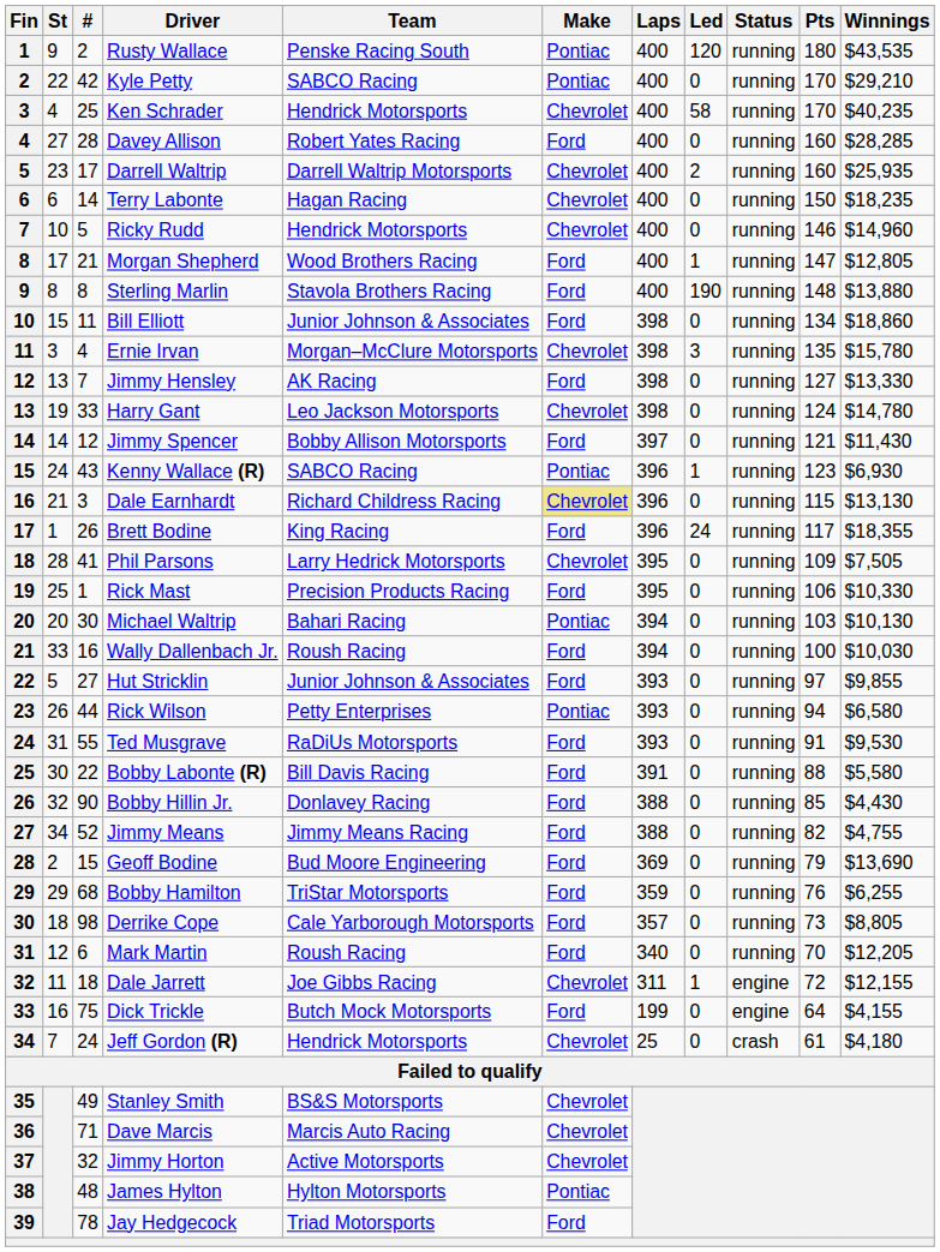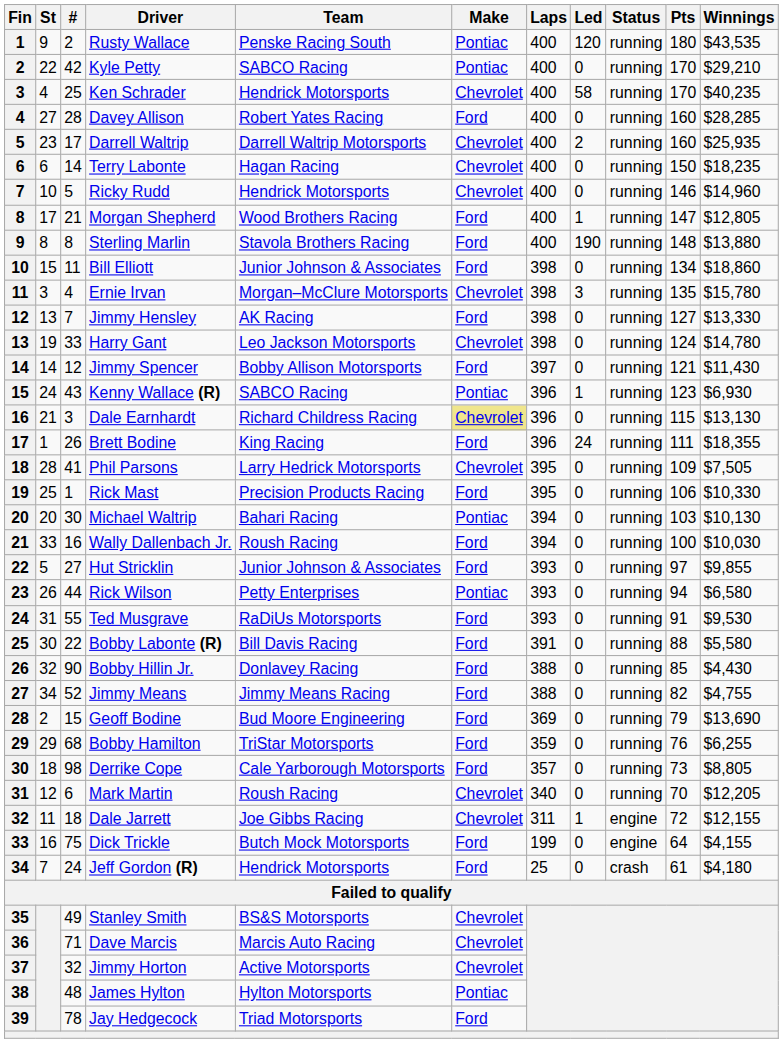 <table class="wikitable" style="font-size:95%">
 <tr>
 <th>Fin</th>
 <th>St</th>
 <th>#</th>
 <th>Driver</th>
 <th>Team</th>
 <th>Make</th>
 <th>Laps</th>
 <th>Led</th>
 <th>Status</th>
 <th>Pts</th>
 <th>Winnings</th>
 </tr>
 <tr>
 <th>1</th>
 <td>9</td>
 <td>2</td>
 <td><a href='#'>Rusty Wallace</a></td>
 <td><a href='#'>Penske Racing South</a></td>
 <td><a href='#'>Pontiac</a></td>
 <td>400</td>
 <td>120</td>
 <td>running</td>
 <td>180</td>
 <td>$43,535</td>
 </tr>
 <tr>
 <th>2</th>
 <td>22</td>
 <td>42</td>
 <td><a href='#'>Kyle Petty</a></td>
 <td><a href='#'>SABCO Racing</a></td>
 <td><a href='#'>Pontiac</a></td>
 <td>400</td>
 <td>0</td>
 <td>running</td>
 <td>170</td>
 <td>$29,210</td>
 </tr>
 <tr>
 <th>3</th>
 <td>4</td>
 <td>25</td>
 <td><a href='#'>Ken Schrader</a></td>
 <td><a href='#'>Hendrick Motorsports</a></td>
 <td><a href='#'>Chevrolet</a></td>
 <td>400</td>
 <td>58</td>
 <td>running</td>
 <td>170</td>
 <td>$40,235</td>
 </tr>
 <tr>
 <th>4</th>
 <td>27</td>
 <td>28</td>
 <td><a href='#'>Davey Allison</a></td>
 <td><a href='#'>Robert Yates Racing</a></td>
 <td><a href='#'>Ford</a></td>
 <td>400</td>
 <td>0</td>
 <td>running</td>
 <td>160</td>
 <td>$28,285</td>
 </tr>
 <tr>
 <th>5</th>
 <td>23</td>
 <td>17</td>
 <td><a href='#'>Darrell Waltrip</a></td>
 <td><a href='#'>Darrell Waltrip Motorsports</a></td>
 <td><a href='#'>Chevrolet</a></td>
 <td>400</td>
 <td>2</td>
 <td>running</td>
 <td>160</td>
 <td>$25,935</td>
 </tr>
 <tr>
 <th>6</th>
 <td>6</td>
 <td>14</td>
 <td><a href='#'>Terry Labonte</a></td>
 <td><a href='#'>Hagan Racing</a></td>
 <td><a href='#'>Chevrolet</a></td>
 <td>400</td>
 <td>0</td>
 <td>running</td>
 <td>150</td>
 <td>$18,235</td>
 </tr>
 <tr>
 <th>7</th>
 <td>10</td>
 <td>5</td>
 <td><a href='#'>Ricky Rudd</a></td>
 <td><a href='#'>Hendrick Motorsports</a></td>
 <td><a href='#'>Chevrolet</a></td>
 <td>400</td>
 <td>0</td>
 <td>running</td>
 <td>146</td>
 <td>$14,960</td>
 </tr>
 <tr>
 <th>8</th>
 <td>17</td>
 <td>21</td>
 <td><a href='#'>Morgan Shepherd</a></td>
 <td><a href='#'>Wood Brothers Racing</a></td>
 <td><a href='#'>Ford</a></td>
 <td>400</td>
 <td>1</td>
 <td>running</td>
 <td>147</td>
 <td>$12,805</td>
 </tr>
 <tr>
 <th>9</th>
 <td>8</td>
 <td>8</td>
 <td><a href='#'>Sterling Marlin</a></td>
 <td><a href='#'>Stavola Brothers Racing</a></td>
 <td><a href='#'>Ford</a></td>
 <td>400</td>
 <td>190</td>
 <td>running</td>
 <td>148</td>
 <td>$13,880</td>
 </tr>
 <tr>
 <th>10</th>
 <td>15</td>
 <td>11</td>
 <td><a href='#'>Bill Elliott</a></td>
 <td><a href='#'>Junior Johnson & Associates</a></td>
 <td><a href='#'>Ford</a></td>
 <td>398</td>
 <td>0</td>
 <td>running</td>
 <td>134</td>
 <td>$18,860</td>
 </tr>
 <tr>
 <th>11</th>
 <td>3</td>
 <td>4</td>
 <td><a href='#'>Ernie Irvan</a></td>
 <td><a href='#'>Morgan–McClure Motorsports</a></td>
 <td><a href='#'>Chevrolet</a></td>
 <td>398</td>
 <td>3</td>
 <td>running</td>
 <td>135</td>
 <td>$15,780</td>
 </tr>
 <tr>
 <th>12</th>
 <td>13</td>
 <td>7</td>
 <td><a href='#'>Jimmy Hensley</a></td>
 <td><a href='#'>AK Racing</a></td>
 <td><a href='#'>Ford</a></td>
 <td>398</td>
 <td>0</td>
 <td>running</td>
 <td>127</td>
 <td>$13,330</td>
 </tr>
 <tr>
 <th>13</th>
 <td>19</td>
 <td>33</td>
 <td><a href='#'>Harry Gant</a></td>
 <td><a href='#'>Leo Jackson Motorsports</a></td>
 <td><a href='#'>Chevrolet</a></td>
 <td>398</td>
 <td>0</td>
 <td>running</td>
 <td>124</td>
 <td>$14,780</td>
 </tr>
 <tr>
 <th>14</th>
 <td>14</td>
 <td>12</td>
 <td><a href='#'>Jimmy Spencer</a></td>
 <td><a href='#'>Bobby Allison Motorsports</a></td>
 <td><a href='#'>Ford</a></td>
 <td>397</td>
 <td>0</td>
 <td>running</td>
 <td>121</td>
 <td>$11,430</td>
 </tr>
 <tr>
 <th>15</th>
 <td>24</td>
 <td>43</td>
 <td><a href='#'>Kenny Wallace</a> <strong>(R)</strong></td>
 <td><a href='#'>SABCO Racing</a></td>
 <td><a href='#'>Pontiac</a></td>
 <td>396</td>
 <td>1</td>
 <td>running</td>
 <td>123</td>
 <td>$6,930</td>
 </tr>
 <tr>
 <th>16</th>
 <td>21</td>
 <td>3</td>
 <td><a href='#'>Dale Earnhardt</a></td>
 <td><a href='#'>Richard Childress Racing</a></td>
 <td style="background: khaki;"><a href='#'>Chevrolet</a></td>
 <td>396</td>
 <td>0</td>
 <td>running</td>
 <td>115</td>
 <td>$13,130</td>
 </tr>
 <tr>
 <th>17</th>
 <td>1</td>
 <td>26</td>
 <td><a href='#'>Brett Bodine</a></td>
 <td><a href='#'>King Racing</a></td>
 <td><a href='#'>Ford</a></td>
 <td>396</td>
 <td>24</td>
 <td>running</td>
-<td>117</td>
+<td>111</td>
 <td>$18,355</td>
 </tr>
 <tr>
 <th>18</th>
 <td>28</td>
 <td>41</td>
 <td><a href='#'>Phil Parsons</a></td>
 <td><a href='#'>Larry Hedrick Motorsports</a></td>
 <td><a href='#'>Chevrolet</a></td>
 <td>395</td>
 <td>0</td>
 <td>running</td>
 <td>109</td>
 <td>$7,505</td>
 </tr>
 <tr>
 <th>19</th>
 <td>25</td>
 <td>1</td>
 <td><a href='#'>Rick Mast</a></td>
 <td><a href='#'>Precision Products Racing</a></td>
 <td><a href='#'>Ford</a></td>
 <td>395</td>
 <td>0</td>
 <td>running</td>
 <td>106</td>
 <td>$10,330</td>
 </tr>
 <tr>
 <th>20</th>
 <td>20</td>
 <td>30</td>
 <td><a href='#'>Michael Waltrip</a></td>
 <td><a href='#'>Bahari Racing</a></td>
 <td><a href='#'>Pontiac</a></td>
 <td>394</td>
 <td>0</td>
 <td>running</td>
 <td>103</td>
 <td>$10,130</td>
 </tr>
 <tr>
 <th>21</th>
 <td>33</td>
 <td>16</td>
 <td><a href='#'>Wally Dallenbach Jr.</a></td>
 <td><a href='#'>Roush Racing</a></td>
 <td><a href='#'>Ford</a></td>
 <td>394</td>
 <td>0</td>
 <td>running</td>
 <td>100</td>
 <td>$10,030</td>
 </tr>
 <tr>
 <th>22</th>
 <td>5</td>
 <td>27</td>
 <td><a href='#'>Hut Stricklin</a></td>
 <td><a href='#'>Junior Johnson & Associates</a></td>
 <td><a href='#'>Ford</a></td>
 <td>393</td>
 <td>0</td>
 <td>running</td>
 <td>97</td>
 <td>$9,855</td>
 </tr>
 <tr>
 <th>23</th>
 <td>26</td>
 <td>44</td>
 <td><a href='#'>Rick Wilson</a></td>
 <td><a href='#'>Petty Enterprises</a></td>
 <td><a href='#'>Pontiac</a></td>
 <td>393</td>
 <td>0</td>
 <td>running</td>
 <td>94</td>
 <td>$6,580</td>
 </tr>
 <tr>
 <th>24</th>
 <td>31</td>
 <td>55</td>
 <td><a href='#'>Ted Musgrave</a></td>
 <td><a href='#'>RaDiUs Motorsports</a></td>
 <td><a href='#'>Ford</a></td>
 <td>393</td>
 <td>0</td>
 <td>running</td>
 <td>91</td>
 <td>$9,530</td>
 </tr>
 <tr>
 <th>25</th>
 <td>30</td>
 <td>22</td>
 <td><a href='#'>Bobby Labonte</a> <strong>(R)</strong></td>
 <td><a href='#'>Bill Davis Racing</a></td>
 <td><a href='#'>Ford</a></td>
 <td>391</td>
 <td>0</td>
 <td>running</td>
 <td>88</td>
 <td>$5,580</td>
 </tr>
 <tr>
 <th>26</th>
 <td>32</td>
 <td>90</td>
 <td><a href='#'>Bobby Hillin Jr.</a></td>
 <td><a href='#'>Donlavey Racing</a></td>
 <td><a href='#'>Ford</a></td>
 <td>388</td>
 <td>0</td>
 <td>running</td>
 <td>85</td>
 <td>$4,430</td>
 </tr>
 <tr>
 <th>27</th>
 <td>34</td>
 <td>52</td>
 <td><a href='#'>Jimmy Means</a></td>
 <td><a href='#'>Jimmy Means Racing</a></td>
 <td><a href='#'>Ford</a></td>
 <td>388</td>
 <td>0</td>
 <td>running</td>
 <td>82</td>
 <td>$4,755</td>
 </tr>
 <tr>
 <th>28</th>
 <td>2</td>
 <td>15</td>
 <td><a href='#'>Geoff Bodine</a></td>
 <td><a href='#'>Bud Moore Engineering</a></td>
 <td><a href='#'>Ford</a></td>
 <td>369</td>
 <td>0</td>
 <td>running</td>
 <td>79</td>
 <td>$13,690</td>
 </tr>
 <tr>
 <th>29</th>
 <td>29</td>
 <td>68</td>
 <td><a href='#'>Bobby Hamilton</a></td>
 <td><a href='#'>TriStar Motorsports</a></td>
 <td><a href='#'>Ford</a></td>
 <td>359</td>
 <td>0</td>
 <td>running</td>
 <td>76</td>
 <td>$6,255</td>
 </tr>
 <tr>
 <th>30</th>
 <td>18</td>
 <td>98</td>
 <td><a href='#'>Derrike Cope</a></td>
 <td><a href='#'>Cale Yarborough Motorsports</a></td>
 <td><a href='#'>Ford</a></td>
 <td>357</td>
 <td>0</td>
 <td>running</td>
 <td>73</td>
 <td>$8,805</td>
 </tr>
 <tr>
 <th>31</th>
 <td>12</td>
 <td>6</td>
 <td><a href='#'>Mark Martin</a></td>
 <td><a href='#'>Roush Racing</a></td>
-<td><a href='#'>Ford</a></td>
+<td><a href='#'>Chevrolet</a></td>
 <td>340</td>
 <td>0</td>
 <td>running</td>
 <td>70</td>
 <td>$12,205</td>
 </tr>
 <tr>
 <th>32</th>
 <td>11</td>
 <td>18</td>
 <td><a href='#'>Dale Jarrett</a></td>
 <td><a href='#'>Joe Gibbs Racing</a></td>
 <td><a href='#'>Chevrolet</a></td>
 <td>311</td>
 <td>1</td>
 <td>engine</td>
 <td>72</td>
 <td>$12,155</td>
 </tr>
 <tr>
 <th>33</th>
 <td>16</td>
 <td>75</td>
 <td><a href='#'>Dick Trickle</a></td>
 <td><a href='#'>Butch Mock Motorsports</a></td>
 <td><a href='#'>Ford</a></td>
 <td>199</td>
 <td>0</td>
 <td>engine</td>
 <td>64</td>
 <td>$4,155</td>
 </tr>
 <tr>
 <th>34</th>
 <td>7</td>
 <td>24</td>
 <td><a href='#'>Jeff Gordon</a> <strong>(R)</strong></td>
 <td><a href='#'>Hendrick Motorsports</a></td>
-<td><a href='#'>Chevrolet</a></td>
+<td><a href='#'>Ford</a></td>
 <td>25</td>
 <td>0</td>
 <td>crash</td>
 <td>61</td>
 <td>$4,180</td>
 </tr>
 <tr>
 <th colspan="11">Failed to qualify</th>
 </tr>
 <tr>
 <th>35</th>
 <th rowspan="5"></th>
 <td>49</td>
 <td><a href='#'>Stanley Smith</a></td>
 <td><a href='#'>BS&S Motorsports</a></td>
 <td><a href='#'>Chevrolet</a></td>
 <th colspan="5" rowspan="5"></th>
 </tr>
 <tr>
 <th>36</th>
 <td>71</td>
 <td><a href='#'>Dave Marcis</a></td>
 <td><a href='#'>Marcis Auto Racing</a></td>
 <td><a href='#'>Chevrolet</a></td>
 </tr>
 <tr>
 <th>37</th>
 <td>32</td>
 <td><a href='#'>Jimmy Horton</a></td>
 <td><a href='#'>Active Motorsports</a></td>
 <td><a href='#'>Chevrolet</a></td>
 </tr>
 <tr>
 <th>38</th>
 <td>48</td>
 <td><a href='#'>James Hylton</a></td>
 <td><a href='#'>Hylton Motorsports</a></td>
 <td><a href='#'>Pontiac</a></td>
 </tr>
 <tr>
 <th>39</th>
 <td>78</td>
 <td><a href='#'>Jay Hedgecock</a></td>
 <td><a href='#'>Triad Motorsports</a></td>
 <td><a href='#'>Ford</a></td>
 </tr>
 <tr>
 <th colspan="11"></th>
 </tr>
 </table>
